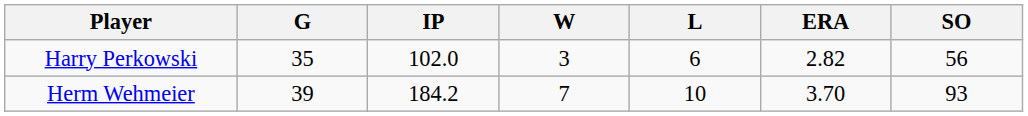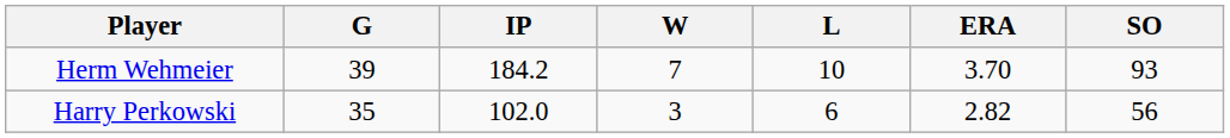 <table class="wikitable sortable">
 <tr>
 <th bgcolor="#DDDDFF" width="16%">Player</th>
 <th bgcolor="#DDDDFF" width="9%">G</th>
 <th bgcolor="#DDDDFF" width="9%">IP</th>
 <th bgcolor="#DDDDFF" width="9%">W</th>
 <th bgcolor="#DDDDFF" width="9%">L</th>
 <th bgcolor="#DDDDFF" width="9%">ERA</th>
 <th bgcolor="#DDDDFF" width="9%">SO</th>
 </tr>
 <tr align="center">
+<td><a href='#'>Herm Wehmeier</a></td>
+<td>39</td>
+<td>184.2</td>
+<td>7</td>
+<td>10</td>
+<td>3.70</td>
+<td>93</td>
+</tr>
+<tr align="center">
 <td><a href='#'>Harry Perkowski</a></td>
 <td>35</td>
 <td>102.0</td>
 <td>3</td>
 <td>6</td>
 <td>2.82</td>
 <td>56</td>
 </tr>
-<tr align="center">
-<td><a href='#'>Herm Wehmeier</a></td>
-<td>39</td>
-<td>184.2</td>
-<td>7</td>
-<td>10</td>
-<td>3.70</td>
-<td>93</td>
-</tr>
 </table>
